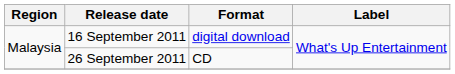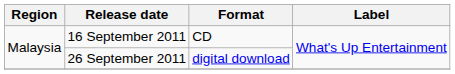 <table class="wikitable">
 <tr>
 <th>Region</th>
 <th>Release date</th>
 <th>Format</th>
 <th>Label</th>
 </tr>
 <tr>
 <td rowspan="2">Malaysia</td>
 <td rowspan="1">16 September 2011</td>
-<td rowspan="1"><a href='#'>digital download</a></td>
+<td>CD</td>
 <td rowspan="2"><a href='#'>What's Up Entertainment</a></td>
 </tr>
 <tr>
 <td>26 September 2011</td>
-<td>CD</td>
+<td rowspan="1"><a href='#'>digital download</a></td>
 </tr>
 <tr>
 </tr>
 </table>
